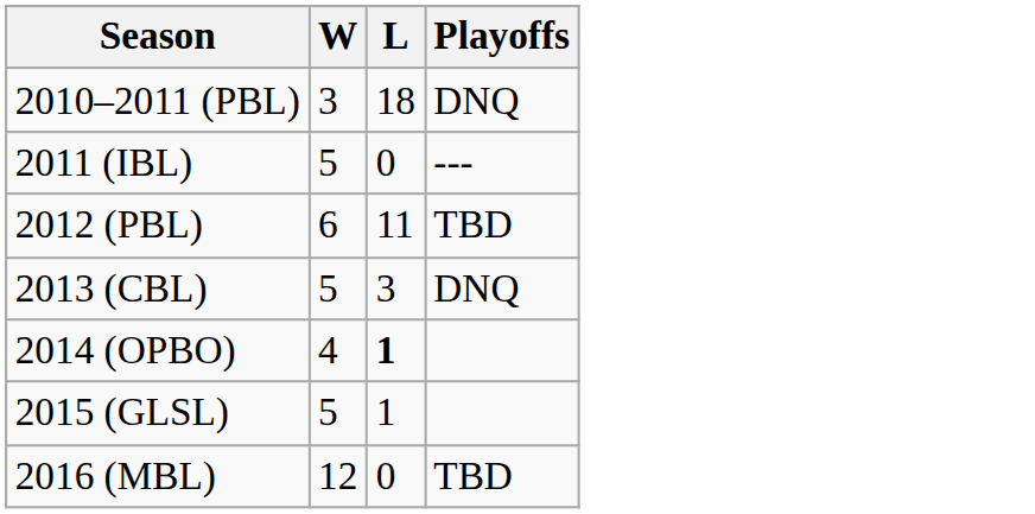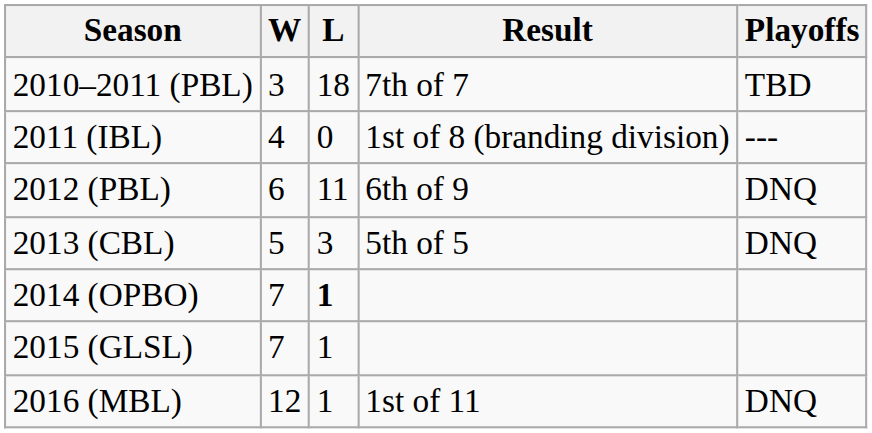 <table class="wikitable">
 <tr>
 <th>Season</th>
 <th>W</th>
 <th>L</th>
+<th>Result</th>
 <th>Playoffs</th>
 </tr>
 <tr>
 <td>2010–2011 (PBL)</td>
 <td>3</td>
 <td>18</td>
-<td>DNQ</td>
+<td>7th of 7</td>
+<td>TBD</td>
 </tr>
 <tr>
 <td>2011 (IBL)</td>
-<td>5</td>
+<td>4</td>
 <td>0</td>
+<td>1st of 8 (branding division)</td>
 <td>---</td>
 </tr>
 <tr>
 <td>2012 (PBL)</td>
 <td>6</td>
 <td>11</td>
-<td>TBD</td>
+<td>6th of 9</td>
+<td>DNQ</td>
 </tr>
 <tr>
 <td>2013 (CBL)</td>
 <td>5</td>
 <td>3</td>
+<td>5th of 5</td>
 <td>DNQ</td>
 </tr>
 <tr>
 <td>2014 (OPBO)</td>
-<td>4</td>
+<td>7</td>
 <td><strong>1</strong></td>
+<td></td>
 <td></td>
 </tr>
 <tr>
 <td>2015 (GLSL)</td>
-<td>5</td>
+<td>7</td>
 <td>1</td>
+<td></td>
 <td></td>
 </tr>
 <tr>
 <td>2016 (MBL)</td>
 <td>12</td>
-<td>0</td>
-<td>TBD</td>
+<td>1</td>
+<td>1st of 11</td>
+<td>DNQ</td>
 </tr>
 </table>
